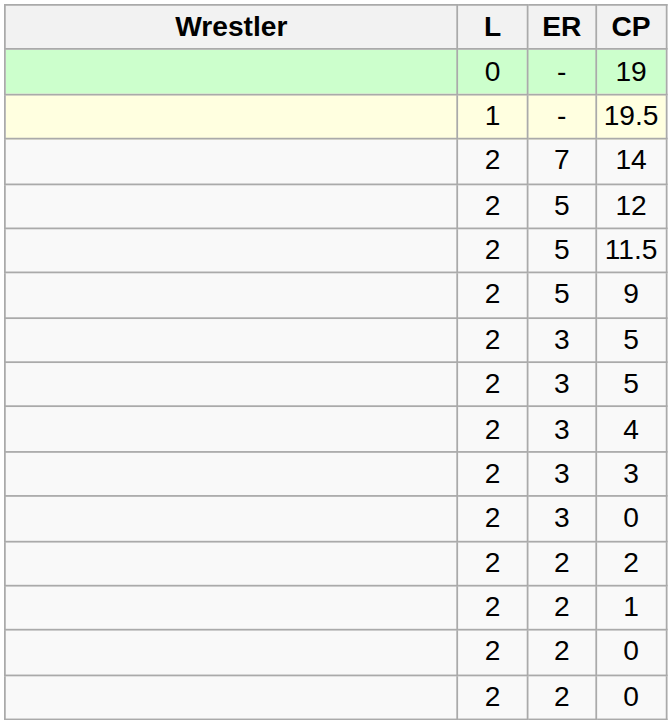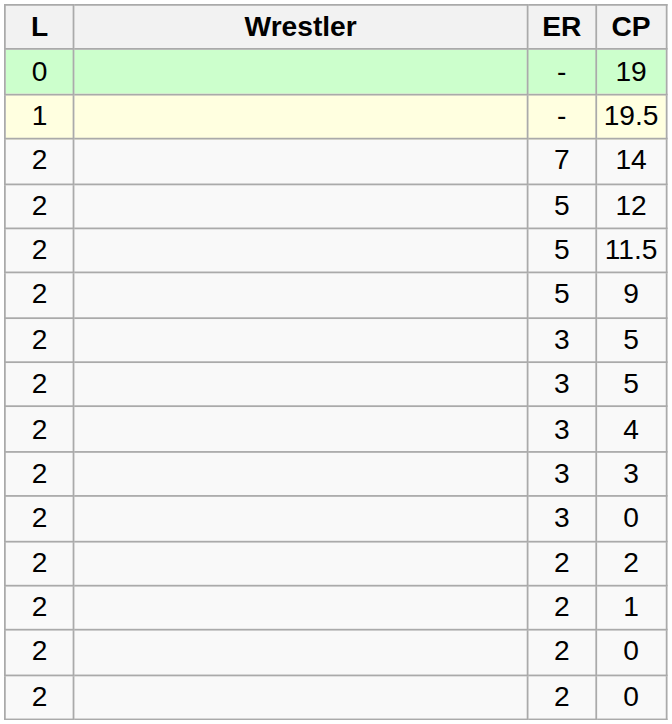 <table class="wikitable" style="text-align: center;" |>
 <tr>
+<th width="32">L</th>
 <th width="250">Wrestler</th>
-<th width="32">L</th>
 <th width="32">ER</th>
 <th width="32">CP</th>
 </tr>
 <tr bgcolor="ccffcc">
+<td>0</td>
 <td style="text-align:left;"></td>
-<td>0</td>
 <td>-</td>
 <td>19</td>
 </tr>
 <tr bgcolor="lightyellow">
+<td>1</td>
 <td style="text-align:left;"></td>
-<td>1</td>
 <td>-</td>
 <td>19.5</td>
 </tr>
 <tr>
+<td>2</td>
 <td style="text-align:left;"></td>
-<td>2</td>
 <td>7</td>
 <td>14</td>
 </tr>
 <tr>
+<td>2</td>
 <td style="text-align:left;"></td>
-<td>2</td>
 <td>5</td>
 <td>12</td>
 </tr>
 <tr>
+<td>2</td>
 <td style="text-align:left;"></td>
-<td>2</td>
 <td>5</td>
 <td>11.5</td>
 </tr>
 <tr>
+<td>2</td>
 <td style="text-align:left;"></td>
-<td>2</td>
 <td>5</td>
 <td>9</td>
 </tr>
 <tr>
+<td>2</td>
 <td style="text-align:left;"></td>
-<td>2</td>
 <td>3</td>
 <td>5</td>
 </tr>
 <tr>
+<td>2</td>
 <td style="text-align:left;"></td>
-<td>2</td>
 <td>3</td>
 <td>5</td>
 </tr>
 <tr>
+<td>2</td>
 <td style="text-align:left;"></td>
-<td>2</td>
 <td>3</td>
 <td>4</td>
 </tr>
 <tr>
+<td>2</td>
 <td style="text-align:left;"></td>
-<td>2</td>
 <td>3</td>
 <td>3</td>
 </tr>
 <tr>
+<td>2</td>
 <td style="text-align:left;"></td>
-<td>2</td>
 <td>3</td>
 <td>0</td>
 </tr>
 <tr>
+<td>2</td>
 <td style="text-align:left;"></td>
-<td>2</td>
 <td>2</td>
 <td>2</td>
 </tr>
 <tr>
+<td>2</td>
 <td style="text-align:left;"></td>
-<td>2</td>
 <td>2</td>
 <td>1</td>
 </tr>
 <tr>
+<td>2</td>
 <td style="text-align:left;"></td>
-<td>2</td>
 <td>2</td>
 <td>0</td>
 </tr>
 <tr>
+<td>2</td>
 <td style="text-align:left;"></td>
-<td>2</td>
 <td>2</td>
 <td>0</td>
 </tr>
 </table>
